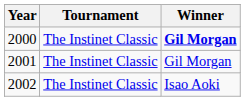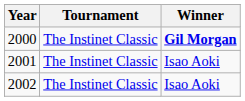 <table class="wikitable">
 <tr>
 <th>Year</th>
 <th>Tournament</th>
 <th>Winner</th>
 </tr>
 <tr>
 <td>2000</td>
 <td><a href='#'>The Instinet Classic</a></td>
 <td><strong><a href='#'>Gil Morgan</a></strong></td>
 </tr>
 <tr>
 <td>2001</td>
 <td><a href='#'>The Instinet Classic</a></td>
-<td><a href='#'>Gil Morgan</a></td>
+<td><a href='#'>Isao Aoki</a></td>
 </tr>
 <tr>
 <td>2002</td>
 <td><a href='#'>The Instinet Classic</a></td>
 <td><a href='#'>Isao Aoki</a></td>
 </tr>
 </table>
